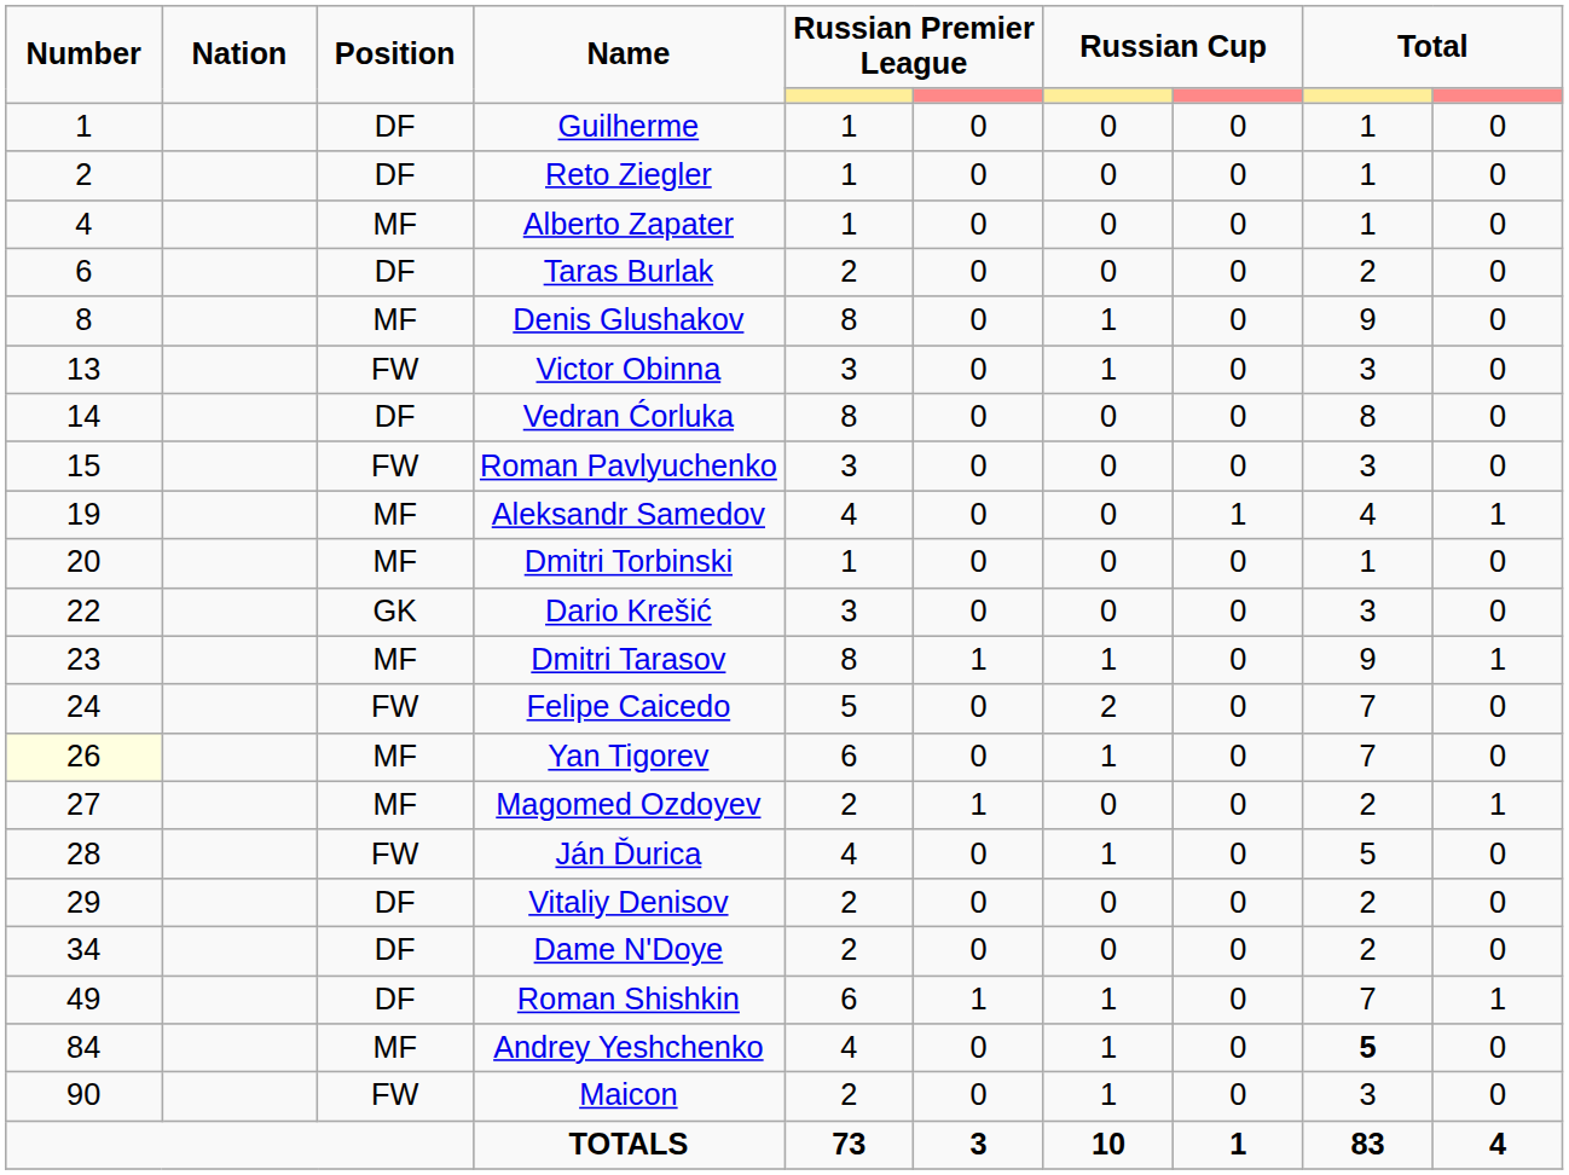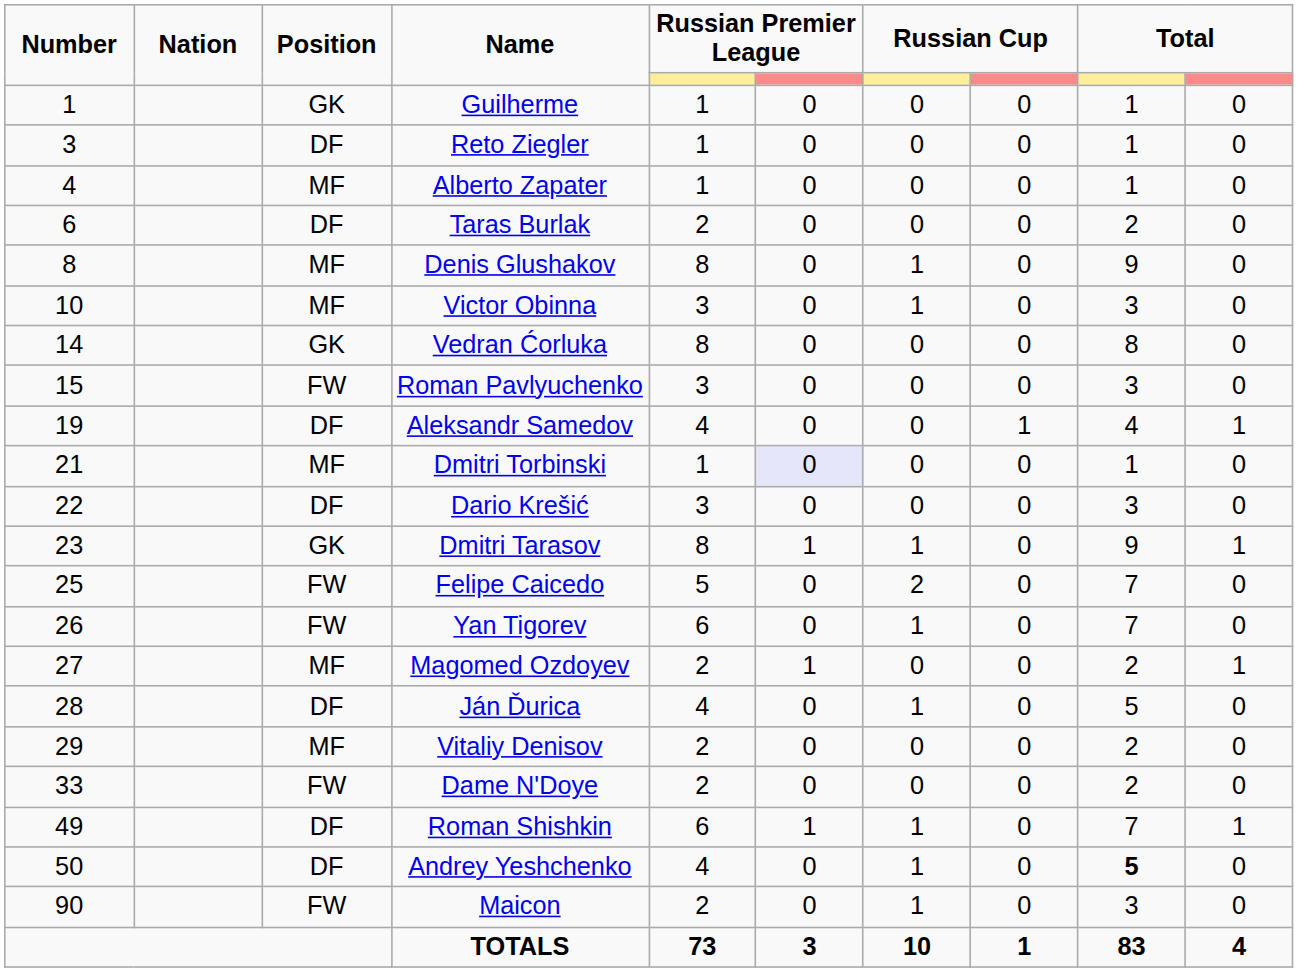 <table class="wikitable" style="font-size: 100%; text-align: center;">
 <tr>
 <td rowspan="2" width="10%" align="center"><strong>Number</strong></td>
 <td rowspan="2" width="10%" align="center"><strong>Nation</strong></td>
 <td rowspan="2" width="10%" align="center"><strong>Position</strong></td>
 <td rowspan="2" width="20%" align="center"><strong>Name</strong></td>
 <td colspan="2" align="center"><strong>Russian Premier League</strong></td>
 <td colspan="2" align="center"><strong>Russian Cup</strong></td>
 <td colspan="2" align="center"><strong>Total</strong></td>
 </tr>
 <tr>
 <th width=60 style="background: #FFEE99"></th>
 <th width=60 style="background: #FF8888"></th>
 <th width=60 style="background: #FFEE99"></th>
 <th width=60 style="background: #FF8888"></th>
 <th width=60 style="background: #FFEE99"></th>
 <th width=60 style="background: #FF8888"></th>
 </tr>
 <tr>
 <td>1</td>
 <td></td>
-<td>DF</td>
+<td>GK</td>
 <td><a href='#'>Guilherme</a></td>
 <td>1</td>
 <td>0</td>
 <td>0</td>
 <td>0</td>
 <td>1</td>
 <td>0</td>
 </tr>
 <tr>
-<td>2</td>
+<td>3</td>
 <td></td>
 <td>DF</td>
 <td><a href='#'>Reto Ziegler</a></td>
 <td>1</td>
 <td>0</td>
 <td>0</td>
 <td>0</td>
 <td>1</td>
 <td>0</td>
 </tr>
 <tr>
 <td>4</td>
 <td></td>
 <td>MF</td>
 <td><a href='#'>Alberto Zapater</a></td>
 <td>1</td>
 <td>0</td>
 <td>0</td>
 <td>0</td>
 <td>1</td>
 <td>0</td>
 </tr>
 <tr>
 <td>6</td>
 <td></td>
 <td>DF</td>
 <td><a href='#'>Taras Burlak</a></td>
 <td>2</td>
 <td>0</td>
 <td>0</td>
 <td>0</td>
 <td>2</td>
 <td>0</td>
 </tr>
 <tr>
 <td>8</td>
 <td></td>
 <td>MF</td>
 <td><a href='#'>Denis Glushakov</a></td>
 <td>8</td>
 <td>0</td>
 <td>1</td>
 <td>0</td>
 <td>9</td>
 <td>0</td>
 </tr>
 <tr>
-<td>13</td>
+<td>10</td>
 <td></td>
-<td>FW</td>
+<td>MF</td>
 <td><a href='#'>Victor Obinna</a></td>
 <td>3</td>
 <td>0</td>
 <td>1</td>
 <td>0</td>
 <td>3</td>
 <td>0</td>
 </tr>
 <tr>
 <td>14</td>
 <td></td>
-<td>DF</td>
+<td>GK</td>
 <td><a href='#'>Vedran Ćorluka</a></td>
 <td>8</td>
 <td>0</td>
 <td>0</td>
 <td>0</td>
 <td>8</td>
 <td>0</td>
 </tr>
 <tr>
 <td>15</td>
 <td></td>
 <td>FW</td>
 <td><a href='#'>Roman Pavlyuchenko</a></td>
 <td>3</td>
 <td>0</td>
 <td>0</td>
 <td>0</td>
 <td>3</td>
 <td>0</td>
 </tr>
 <tr>
 <td>19</td>
 <td></td>
-<td>MF</td>
+<td>DF</td>
 <td><a href='#'>Aleksandr Samedov</a></td>
 <td>4</td>
 <td>0</td>
 <td>0</td>
 <td>1</td>
 <td>4</td>
 <td>1</td>
 </tr>
 <tr>
-<td>20</td>
+<td>21</td>
 <td></td>
 <td>MF</td>
 <td><a href='#'>Dmitri Torbinski</a></td>
 <td>1</td>
-<td>0</td>
+<td style="background: lavender;">0</td>
 <td>0</td>
 <td>0</td>
 <td>1</td>
 <td>0</td>
 </tr>
 <tr>
 <td>22</td>
 <td></td>
-<td>GK</td>
+<td>DF</td>
 <td><a href='#'>Dario Krešić</a></td>
 <td>3</td>
 <td>0</td>
 <td>0</td>
 <td>0</td>
 <td>3</td>
 <td>0</td>
 </tr>
 <tr>
 <td>23</td>
 <td></td>
-<td>MF</td>
+<td>GK</td>
 <td><a href='#'>Dmitri Tarasov</a></td>
 <td>8</td>
 <td>1</td>
 <td>1</td>
 <td>0</td>
 <td>9</td>
 <td>1</td>
 </tr>
 <tr>
-<td>24</td>
+<td>25</td>
 <td></td>
 <td>FW</td>
 <td><a href='#'>Felipe Caicedo</a></td>
 <td>5</td>
 <td>0</td>
 <td>2</td>
 <td>0</td>
 <td>7</td>
 <td>0</td>
 </tr>
 <tr>
-<td style="background: lightyellow;">26</td>
+<td>26</td>
 <td></td>
-<td>MF</td>
+<td>FW</td>
 <td><a href='#'>Yan Tigorev</a></td>
 <td>6</td>
 <td>0</td>
 <td>1</td>
 <td>0</td>
 <td>7</td>
 <td>0</td>
 </tr>
 <tr>
 <td>27</td>
 <td></td>
 <td>MF</td>
 <td><a href='#'>Magomed Ozdoyev</a></td>
 <td>2</td>
 <td>1</td>
 <td>0</td>
 <td>0</td>
 <td>2</td>
 <td>1</td>
 </tr>
 <tr>
 <td>28</td>
 <td></td>
-<td>FW</td>
+<td>DF</td>
 <td><a href='#'>Ján Ďurica</a></td>
 <td>4</td>
 <td>0</td>
 <td>1</td>
 <td>0</td>
 <td>5</td>
 <td>0</td>
 </tr>
 <tr>
 <td>29</td>
 <td></td>
-<td>DF</td>
+<td>MF</td>
 <td><a href='#'>Vitaliy Denisov</a></td>
 <td>2</td>
 <td>0</td>
 <td>0</td>
 <td>0</td>
 <td>2</td>
 <td>0</td>
 </tr>
 <tr>
-<td>34</td>
+<td>33</td>
 <td></td>
-<td>DF</td>
+<td>FW</td>
 <td><a href='#'>Dame N'Doye</a></td>
 <td>2</td>
 <td>0</td>
 <td>0</td>
 <td>0</td>
 <td>2</td>
 <td>0</td>
 </tr>
 <tr>
 <td>49</td>
 <td></td>
 <td>DF</td>
 <td><a href='#'>Roman Shishkin</a></td>
 <td>6</td>
 <td>1</td>
 <td>1</td>
 <td>0</td>
 <td>7</td>
 <td>1</td>
 </tr>
 <tr>
-<td>84</td>
+<td>50</td>
 <td></td>
-<td>MF</td>
+<td>DF</td>
 <td><a href='#'>Andrey Yeshchenko</a></td>
 <td>4</td>
 <td>0</td>
 <td>1</td>
 <td>0</td>
 <td><strong>5</strong></td>
 <td>0</td>
 </tr>
 <tr>
 <td>90</td>
 <td></td>
 <td>FW</td>
 <td><a href='#'>Maicon</a></td>
 <td>2</td>
 <td>0</td>
 <td>1</td>
 <td>0</td>
 <td>3</td>
 <td>0</td>
 </tr>
 <tr>
 <td colspan="3"></td>
 <td><strong>TOTALS</strong></td>
 <td><strong>73</strong></td>
 <td><strong>3</strong></td>
 <td><strong>10</strong></td>
 <td><strong>1</strong></td>
 <td><strong>83</strong></td>
 <td><strong>4</strong></td>
 </tr>
 </table>
